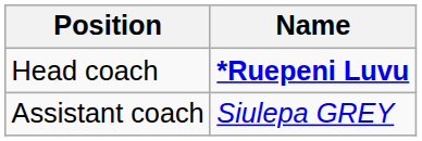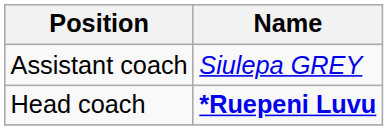 <table class="wikitable sortable" style="text-align:center">
 <tr>
 <th>Position</th>
 <th>Name</th>
 </tr>
 <tr>
+<td style="text-align:left;">Assistant coach</td>
+<td style="text-align:left;"> <em><a href='#'>Siulepa GREY</a></em><br></td>
+</tr>
+<tr>
 <td style="text-align:left;">Head coach</td>
 <td style="text-align:left;">  <strong><a href='#'>*Ruepeni Luvu</a></strong></td>
 </tr>
-<tr>
-<td style="text-align:left;">Assistant coach</td>
-<td style="text-align:left;"> <em><a href='#'>Siulepa GREY</a></em><br></td>
-</tr>
 </table>
